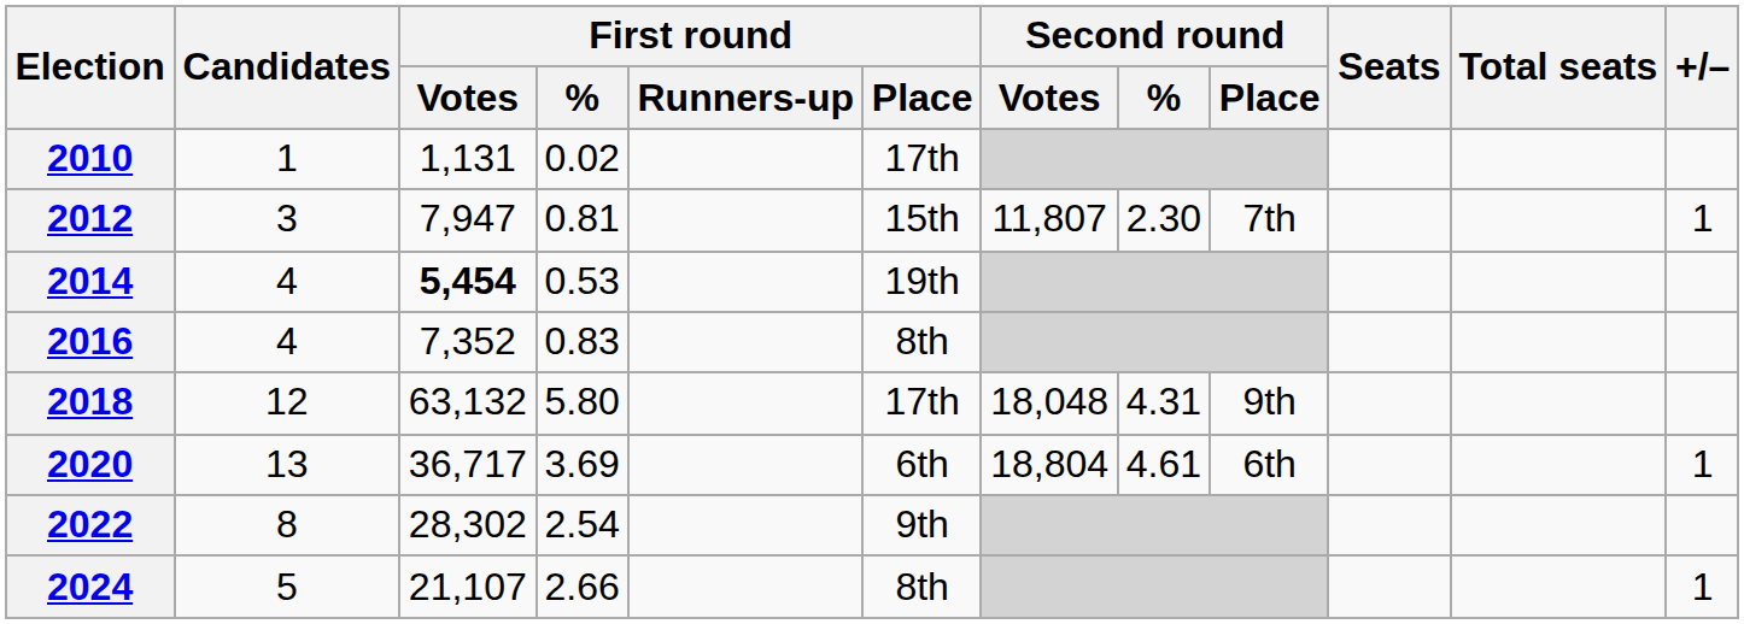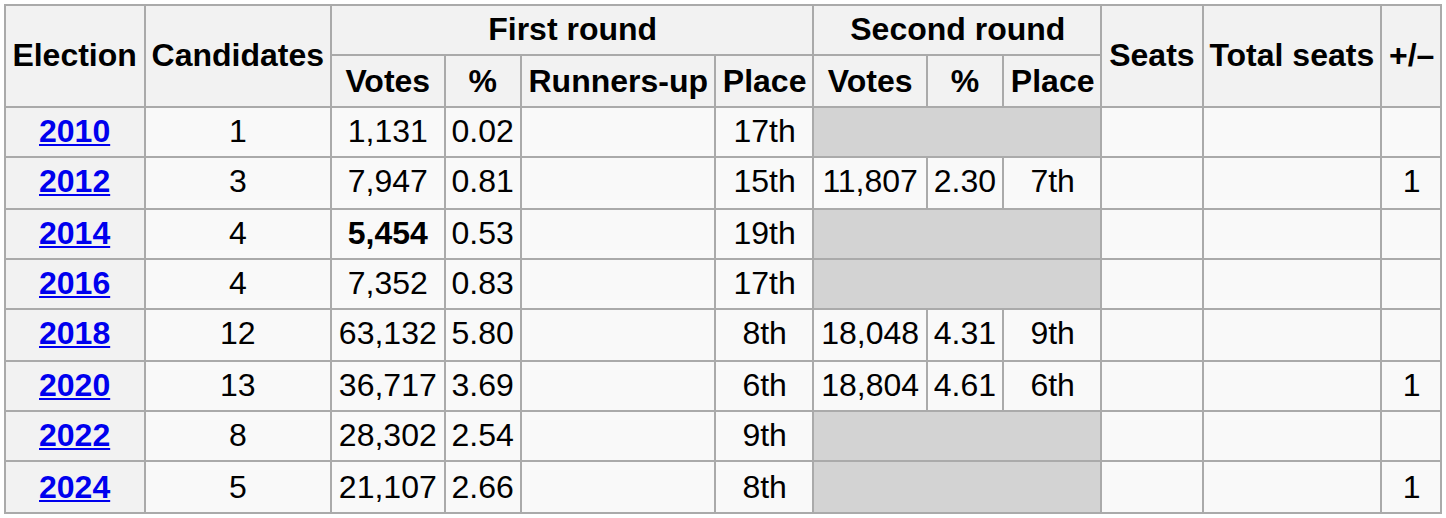 <table class="wikitable" style="text-align: center;">
 <tr>
 <th rowspan=2>Election</th>
 <th rowspan=2>Candidates</th>
 <th colspan=4>First round</th>
 <th colspan=3>Second round</th>
 <th rowspan=2>Seats</th>
 <th rowspan=2>Total seats</th>
 <th rowspan=2>+/–</th>
 </tr>
 <tr>
 <th>Votes</th>
 <th>%</th>
 <th>Runners-up</th>
 <th>Place</th>
 <th>Votes</th>
 <th>%</th>
 <th>Place</th>
 </tr>
 <tr>
 <th><a href='#'>2010</a></th>
 <td>1</td>
 <td>1,131</td>
 <td>0.02</td>
 <td></td>
 <td>17th</td>
 <td colspan="3" style="background:lightgrey;"> </td>
 <td></td>
 <td></td>
 <td></td>
 </tr>
 <tr>
 <th><a href='#'>2012</a></th>
 <td>3</td>
 <td>7,947</td>
 <td>0.81</td>
 <td></td>
 <td>15th</td>
 <td>11,807</td>
 <td>2.30</td>
 <td>7th</td>
 <td></td>
 <td></td>
 <td> 1</td>
 </tr>
 <tr>
 <th><a href='#'>2014</a></th>
 <td>4</td>
 <td><strong>5,454</strong></td>
 <td>0.53</td>
 <td></td>
 <td>19th</td>
 <td colspan="3" style="background:lightgrey;"> </td>
 <td></td>
 <td></td>
 <td></td>
 </tr>
 <tr>
 <th><a href='#'>2016</a></th>
 <td>4</td>
 <td>7,352</td>
 <td>0.83</td>
 <td></td>
-<td>8th</td>
+<td>17th</td>
 <td colspan="3" style="background:lightgrey;"> </td>
 <td></td>
 <td></td>
 <td></td>
 </tr>
 <tr>
 <th><a href='#'>2018</a></th>
 <td>12</td>
 <td>63,132</td>
 <td>5.80</td>
 <td></td>
-<td>17th</td>
+<td>8th</td>
 <td>18,048</td>
 <td>4.31</td>
 <td>9th</td>
 <td></td>
 <td></td>
 <td></td>
 </tr>
 <tr>
 <th><a href='#'>2020</a></th>
 <td>13</td>
 <td>36,717</td>
 <td>3.69</td>
 <td></td>
 <td>6th</td>
 <td>18,804</td>
 <td>4.61</td>
 <td>6th</td>
 <td></td>
 <td></td>
 <td> 1</td>
 </tr>
 <tr>
 <th><a href='#'>2022</a></th>
 <td>8</td>
 <td>28,302</td>
 <td>2.54</td>
 <td></td>
 <td>9th</td>
 <td colspan="3" style="background:lightgrey;"> </td>
 <td></td>
 <td></td>
 <td></td>
 </tr>
 <tr>
 <th><a href='#'>2024</a></th>
 <td>5</td>
 <td>21,107</td>
 <td>2.66</td>
 <td></td>
 <td>8th</td>
 <td colspan="3" style="background:lightgrey;"> </td>
 <td></td>
 <td></td>
 <td> 1</td>
 </tr>
 </table>
